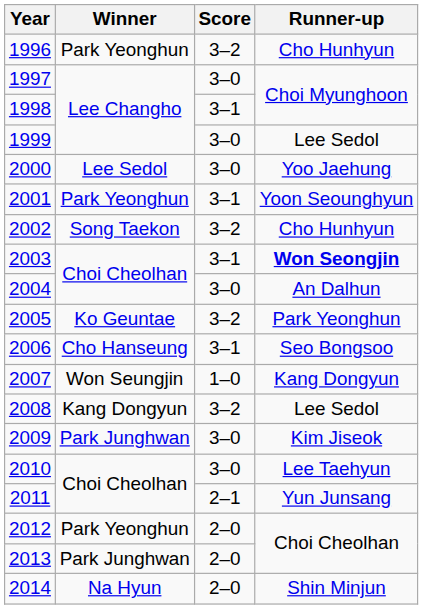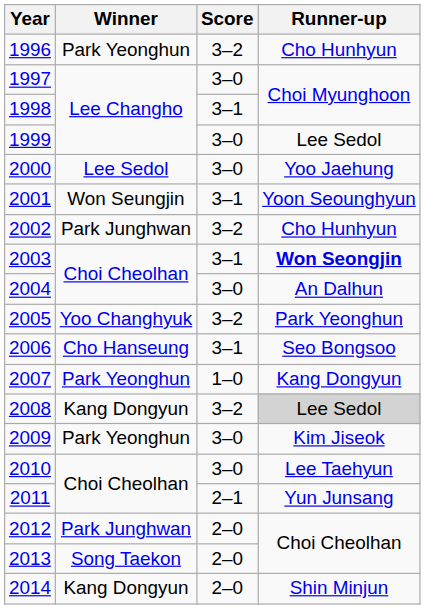 <table class="wikitable" style="text-align: center;">
 <tr>
 <th>Year</th>
 <th>Winner</th>
 <th>Score</th>
 <th>Runner-up</th>
 </tr>
 <tr>
 <td><a href='#'>1996</a></td>
 <td>Park Yeonghun</td>
 <td>3–2</td>
 <td><a href='#'>Cho Hunhyun</a></td>
 </tr>
 <tr>
 <td><a href='#'>1997</a></td>
 <td rowspan="3"><a href='#'>Lee Changho</a></td>
 <td>3–0</td>
 <td rowspan="2"><a href='#'>Choi Myunghoon</a></td>
 </tr>
 <tr>
 <td><a href='#'>1998</a></td>
 <td>3–1</td>
 </tr>
 <tr>
 <td><a href='#'>1999</a></td>
 <td>3–0</td>
 <td>Lee Sedol</td>
 </tr>
 <tr>
 <td><a href='#'>2000</a></td>
 <td><a href='#'>Lee Sedol</a></td>
 <td>3–0</td>
 <td><a href='#'>Yoo Jaehung</a></td>
 </tr>
 <tr>
 <td><a href='#'>2001</a></td>
-<td><a href='#'>Park Yeonghun</a></td>
+<td>Won Seungjin</td>
 <td>3–1</td>
 <td><a href='#'>Yoon Seounghyun</a></td>
 </tr>
 <tr>
 <td><a href='#'>2002</a></td>
-<td><a href='#'>Song Taekon</a></td>
+<td>Park Junghwan</td>
 <td>3–2</td>
 <td><a href='#'>Cho Hunhyun</a></td>
 </tr>
 <tr>
 <td><a href='#'>2003</a></td>
 <td rowspan="2"><a href='#'>Choi Cheolhan</a></td>
 <td>3–1</td>
 <td><strong><a href='#'>Won Seongjin</a></strong></td>
 </tr>
 <tr>
 <td><a href='#'>2004</a></td>
 <td>3–0</td>
 <td><a href='#'>An Dalhun</a></td>
 </tr>
 <tr>
 <td><a href='#'>2005</a></td>
-<td><a href='#'>Ko Geuntae</a></td>
+<td><a href='#'>Yoo Changhyuk</a></td>
 <td>3–2</td>
 <td><a href='#'>Park Yeonghun</a></td>
 </tr>
 <tr>
 <td><a href='#'>2006</a></td>
 <td><a href='#'>Cho Hanseung</a></td>
 <td>3–1</td>
 <td><a href='#'>Seo Bongsoo</a></td>
 </tr>
 <tr>
 <td><a href='#'>2007</a></td>
-<td>Won Seungjin</td>
+<td><a href='#'>Park Yeonghun</a></td>
 <td>1–0</td>
 <td><a href='#'>Kang Dongyun</a></td>
 </tr>
 <tr>
 <td><a href='#'>2008</a></td>
 <td>Kang Dongyun</td>
 <td>3–2</td>
-<td>Lee Sedol</td>
+<td style="background: lightgrey;">Lee Sedol</td>
 </tr>
 <tr>
 <td><a href='#'>2009</a></td>
-<td><a href='#'>Park Junghwan</a></td>
+<td>Park Yeonghun</td>
 <td>3–0</td>
 <td><a href='#'>Kim Jiseok</a></td>
 </tr>
 <tr>
 <td><a href='#'>2010</a></td>
 <td rowspan="2">Choi Cheolhan</td>
 <td>3–0</td>
 <td><a href='#'>Lee Taehyun</a></td>
 </tr>
 <tr>
 <td><a href='#'>2011</a></td>
 <td>2–1</td>
 <td><a href='#'>Yun Junsang</a></td>
 </tr>
 <tr>
 <td><a href='#'>2012</a></td>
-<td>Park Yeonghun</td>
+<td><a href='#'>Park Junghwan</a></td>
 <td>2–0</td>
 <td rowspan="2">Choi Cheolhan</td>
 </tr>
 <tr>
 <td><a href='#'>2013</a></td>
-<td>Park Junghwan</td>
+<td><a href='#'>Song Taekon</a></td>
 <td>2–0</td>
 </tr>
 <tr>
 <td><a href='#'>2014</a></td>
-<td><a href='#'>Na Hyun</a></td>
+<td>Kang Dongyun</td>
 <td>2–0</td>
 <td><a href='#'>Shin Minjun</a></td>
 </tr>
 </table>
